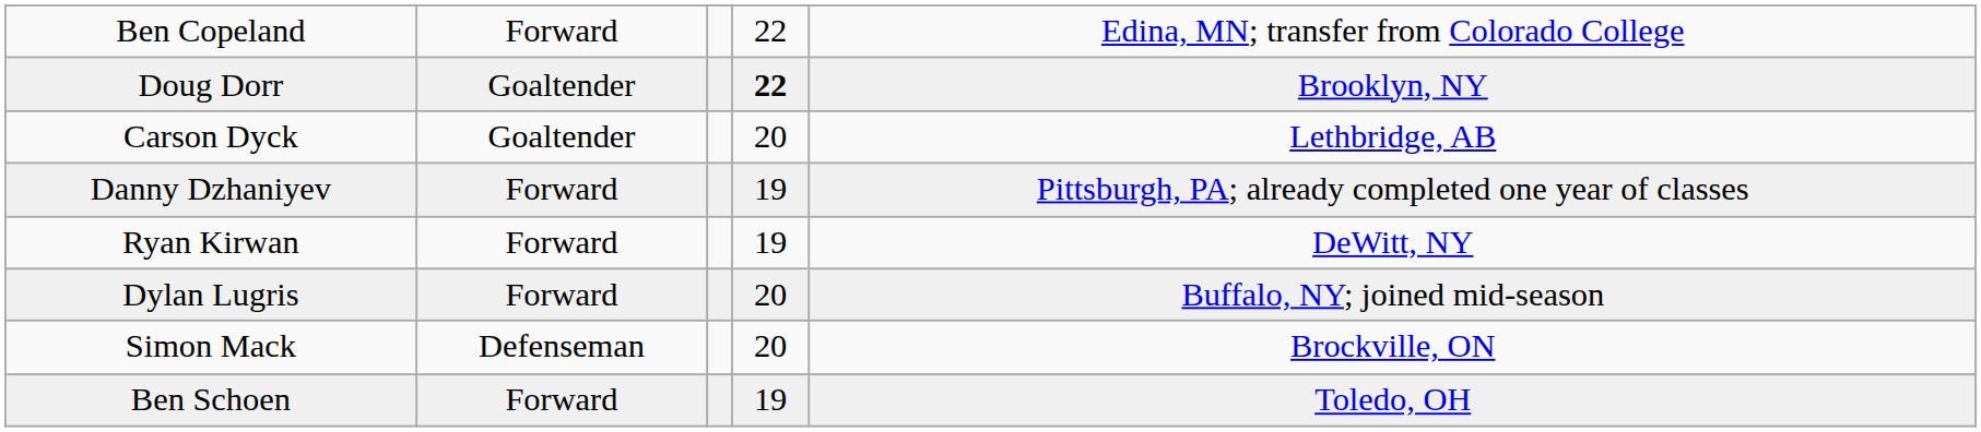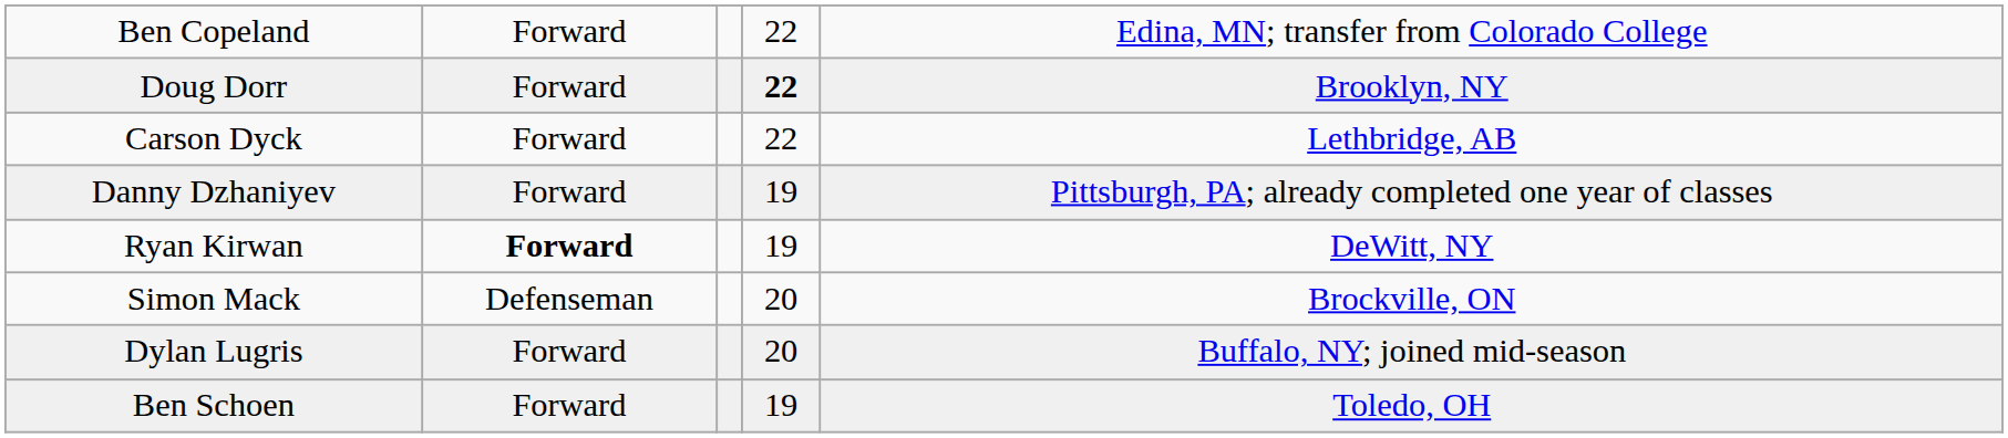 <table class="wikitable" width="60%">
 <tr align="center" bgcolor="">
 <td>Ben Copeland</td>
 <td>Forward</td>
 <td></td>
 <td>22</td>
 <td><a href='#'>Edina, MN</a>; transfer from <a href='#'>Colorado College</a></td>
 </tr>
 <tr align="center" bgcolor="f0f0f0">
 <td>Doug Dorr</td>
-<td>Goaltender</td>
+<td>Forward</td>
 <td></td>
 <td><strong>22</strong></td>
 <td><a href='#'>Brooklyn, NY</a></td>
 </tr>
 <tr align="center" bgcolor="">
 <td>Carson Dyck</td>
-<td>Goaltender</td>
+<td>Forward</td>
 <td></td>
-<td>20</td>
+<td>22</td>
 <td><a href='#'>Lethbridge, AB</a></td>
 </tr>
 <tr align="center" bgcolor="f0f0f0">
 <td>Danny Dzhaniyev</td>
 <td>Forward</td>
 <td></td>
 <td>19</td>
 <td><a href='#'>Pittsburgh, PA</a>; already completed one year of classes</td>
 </tr>
 <tr align="center" bgcolor="">
 <td>Ryan Kirwan</td>
-<td>Forward</td>
+<td><strong>Forward</strong></td>
 <td></td>
 <td>19</td>
 <td><a href='#'>DeWitt, NY</a></td>
-</tr>
-<tr align="center" bgcolor="f0f0f0">
-<td>Dylan Lugris</td>
-<td>Forward</td>
-<td></td>
-<td>20</td>
-<td><a href='#'>Buffalo, NY</a>; joined mid-season</td>
 </tr>
 <tr align="center" bgcolor="">
 <td>Simon Mack</td>
 <td>Defenseman</td>
 <td></td>
 <td>20</td>
 <td><a href='#'>Brockville, ON</a></td>
 </tr>
 <tr align="center" bgcolor="f0f0f0">
+<td>Dylan Lugris</td>
+<td>Forward</td>
+<td></td>
+<td>20</td>
+<td><a href='#'>Buffalo, NY</a>; joined mid-season</td>
+</tr>
+<tr align="center" bgcolor="f0f0f0">
 <td>Ben Schoen</td>
 <td>Forward</td>
 <td></td>
 <td>19</td>
 <td><a href='#'>Toledo, OH</a></td>
 </tr>
 </table>
